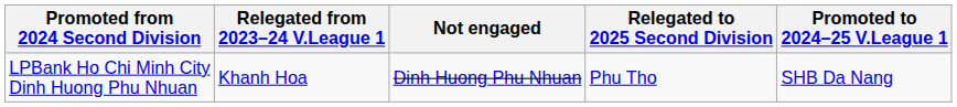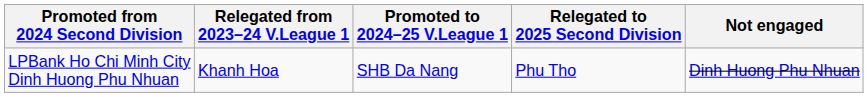 <table class="wikitable">
 <tr>
 <th>Promoted from<br><a href='#'>2024 Second Division</a></th>
 <th>Relegated from<br><a href='#'>2023–24 V.League 1</a></th>
+<th>Promoted to<br><a href='#'>2024–25 V.League 1</a></th>
+<th>Relegated to<br><a href='#'>2025 Second Division</a></th>
 <th>Not engaged</th>
-<th>Relegated to<br><a href='#'>2025 Second Division</a></th>
-<th>Promoted to<br><a href='#'>2024–25 V.League 1</a></th>
 </tr>
 <tr>
 <td><a href='#'>LPBank Ho Chi Minh City</a><br><a href='#'>Dinh Huong Phu Nhuan</a></td>
 <td><a href='#'>Khanh Hoa</a></td>
+<td><a href='#'>SHB Da Nang</a></td>
+<td><a href='#'>Phu Tho</a></td>
 <td><s><a href='#'>Dinh Huong Phu Nhuan</a></s></td>
-<td><a href='#'>Phu Tho</a></td>
-<td><a href='#'>SHB Da Nang</a></td>
 </tr>
 </table>
